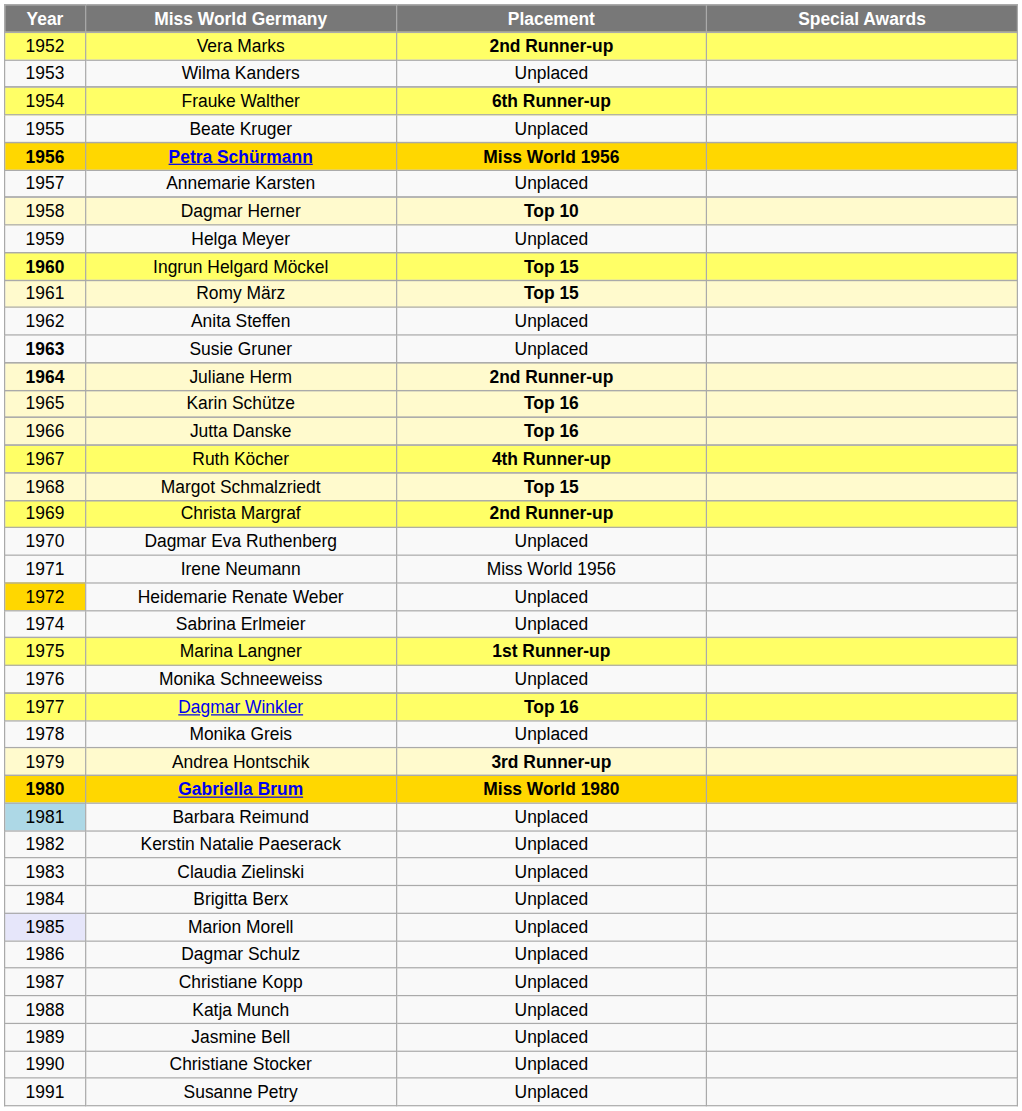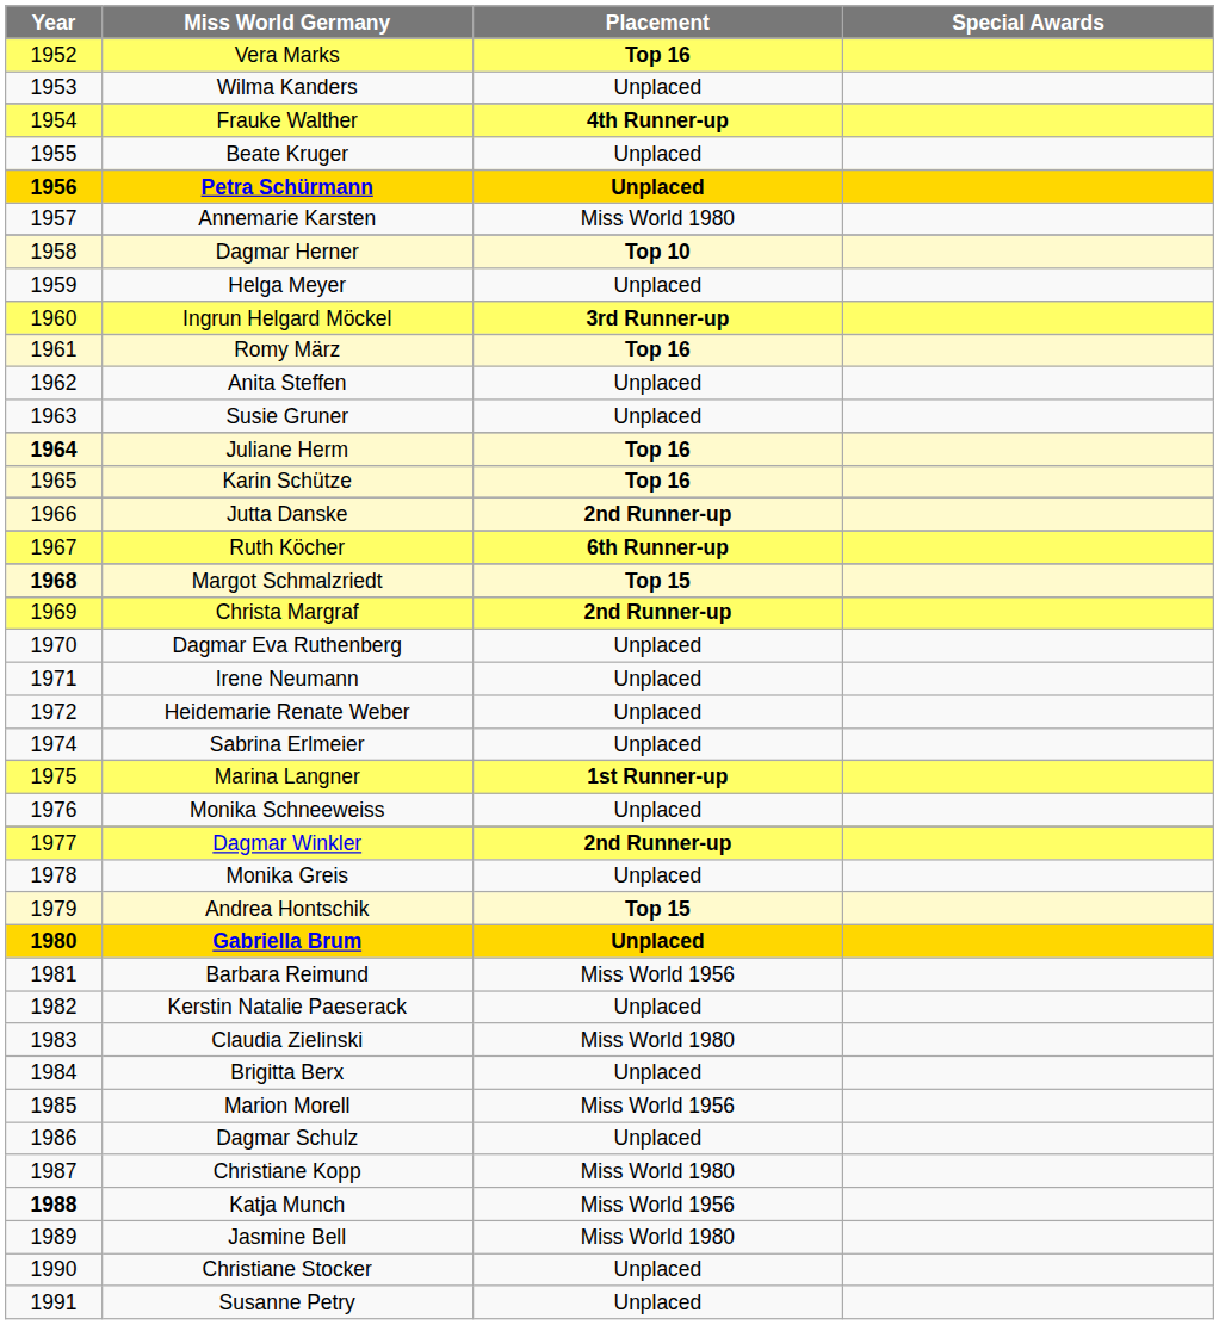 <table class="wikitable sortable" style="font-size: 90%; text-align:center">
 <tr>
 <th width="60" style="background-color:#787878;color:#FFFFFF;">Year</th>
 <th width="250" style="background-color:#787878;color:#FFFFFF;">Miss World Germany</th>
 <th width="250" style="background-color:#787878;color:#FFFFFF;">Placement</th>
 <th width="250" style="background-color:#787878;color:#FFFFFF;">Special Awards</th>
 </tr>
 <tr>
 </tr>
 <tr style="background-color:#FFFF66; ">
 <td>1952</td>
 <td>Vera Marks</td>
-<td><strong>2nd Runner-up</strong></td>
+<td><strong>Top 16</strong></td>
 <td></td>
 </tr>
 <tr>
 <td>1953</td>
 <td>Wilma Kanders</td>
 <td>Unplaced</td>
 <td></td>
 </tr>
 <tr>
 </tr>
 <tr style="background-color:#FFFF66; ">
 <td>1954</td>
 <td>Frauke Walther</td>
-<td><strong>6th Runner-up</strong></td>
+<td><strong>4th Runner-up</strong></td>
 <td></td>
 </tr>
 <tr>
 <td>1955</td>
 <td>Beate Kruger</td>
 <td>Unplaced</td>
 <td></td>
 </tr>
 <tr>
 </tr>
 <tr style="background-color:gold; font-weight: bold ">
 <td>1956</td>
 <td><a href='#'>Petra Schürmann</a></td>
-<td>Miss World 1956</td>
+<td>Unplaced</td>
 <td></td>
 </tr>
 <tr>
 <td>1957</td>
 <td>Annemarie Karsten</td>
-<td>Unplaced</td>
+<td>Miss World 1980</td>
 <td></td>
 </tr>
 <tr>
 </tr>
 <tr style="background-color:#FFFACD; ">
 <td>1958</td>
 <td>Dagmar Herner</td>
 <td><strong>Top 10</strong></td>
 <td></td>
 </tr>
 <tr>
 <td>1959</td>
 <td>Helga Meyer</td>
 <td>Unplaced</td>
 <td></td>
 </tr>
 <tr>
 </tr>
 <tr style="background-color:#FFFF66; ">
-<td><strong>1960</strong></td>
+<td>1960</td>
 <td>Ingrun Helgard Möckel</td>
-<td><strong>Top 15</strong></td>
+<td><strong>3rd Runner-up</strong></td>
 <td></td>
 </tr>
 <tr>
 </tr>
 <tr style="background-color:#FFFACD; ">
 <td>1961</td>
 <td>Romy März</td>
-<td><strong>Top 15</strong></td>
+<td><strong>Top 16</strong></td>
 <td></td>
 </tr>
 <tr>
 <td>1962</td>
 <td>Anita Steffen</td>
 <td>Unplaced</td>
 <td></td>
 </tr>
 <tr>
-<td><strong>1963</strong></td>
+<td>1963</td>
 <td>Susie Gruner</td>
 <td>Unplaced</td>
 <td></td>
 </tr>
 <tr>
 </tr>
 <tr style="background-color:#FFFACD; ">
 <td><strong>1964</strong></td>
 <td>Juliane Herm</td>
-<td><strong>2nd Runner-up</strong></td>
+<td><strong>Top 16</strong></td>
 <td></td>
 </tr>
 <tr>
 </tr>
 <tr style="background-color:#FFFACD; ">
 <td>1965</td>
 <td>Karin Schütze</td>
 <td><strong>Top 16</strong></td>
 <td></td>
 </tr>
 <tr>
 </tr>
 <tr style="background-color:#FFFACD; ">
 <td>1966</td>
 <td>Jutta Danske</td>
-<td><strong>Top 16</strong></td>
+<td><strong>2nd Runner-up</strong></td>
 <td></td>
 </tr>
 <tr>
 </tr>
 <tr style="background-color:#FFFF66; ">
 <td>1967</td>
 <td>Ruth Köcher</td>
-<td><strong>4th Runner-up</strong></td>
+<td><strong>6th Runner-up</strong></td>
 <td></td>
 </tr>
 <tr>
 </tr>
 <tr style="background-color:#FFFACD; ">
-<td>1968</td>
+<td><strong>1968</strong></td>
 <td>Margot Schmalzriedt</td>
 <td><strong>Top 15</strong></td>
 <td></td>
 </tr>
 <tr>
 </tr>
 <tr style="background-color:#FFFF66; ">
 <td>1969</td>
 <td>Christa Margraf</td>
 <td><strong>2nd Runner-up</strong></td>
 <td></td>
 </tr>
 <tr>
 <td>1970</td>
 <td>Dagmar Eva Ruthenberg</td>
 <td>Unplaced</td>
 <td></td>
 </tr>
 <tr>
 <td>1971</td>
 <td>Irene Neumann</td>
-<td>Miss World 1956</td>
+<td>Unplaced</td>
 <td></td>
 </tr>
 <tr>
-<td style="background: gold;">1972</td>
+<td>1972</td>
 <td>Heidemarie Renate Weber</td>
 <td>Unplaced</td>
 <td></td>
 </tr>
 <tr>
 <td>1974</td>
 <td>Sabrina Erlmeier</td>
 <td>Unplaced</td>
 <td></td>
 </tr>
 <tr>
 </tr>
 <tr style="background-color:#FFFF66; ">
 <td>1975</td>
 <td>Marina Langner</td>
 <td><strong>1st Runner-up</strong></td>
 <td></td>
 </tr>
 <tr>
 <td>1976</td>
 <td>Monika Schneeweiss</td>
 <td>Unplaced</td>
 <td></td>
 </tr>
 <tr>
 </tr>
 <tr style="background-color:#FFFF66; ">
 <td>1977</td>
 <td><a href='#'>Dagmar Winkler</a></td>
-<td><strong>Top 16</strong></td>
+<td><strong>2nd Runner-up</strong></td>
 <td></td>
 </tr>
 <tr>
 <td>1978</td>
 <td>Monika Greis</td>
 <td>Unplaced</td>
 <td></td>
 </tr>
 <tr style="background-color:#FFFACD; ">
 <td>1979</td>
 <td>Andrea Hontschik</td>
-<td><strong>3rd Runner-up</strong></td>
+<td><strong>Top 15</strong></td>
 <td></td>
 </tr>
 <tr>
 </tr>
 <tr style="background-color:gold; font-weight: bold">
 <td>1980</td>
 <td><a href='#'>Gabriella Brum</a></td>
-<td>Miss World 1980</td>
+<td>Unplaced</td>
 <td></td>
 </tr>
 <tr>
-<td style="background: lightblue;">1981</td>
+<td>1981</td>
 <td>Barbara Reimund</td>
-<td>Unplaced</td>
+<td>Miss World 1956</td>
 <td></td>
 </tr>
 <tr>
 <td>1982</td>
 <td>Kerstin Natalie Paeserack</td>
 <td>Unplaced</td>
 <td></td>
 </tr>
 <tr>
 <td>1983</td>
 <td>Claudia Zielinski</td>
-<td>Unplaced</td>
+<td>Miss World 1980</td>
 <td></td>
 </tr>
 <tr>
 <td>1984</td>
 <td>Brigitta Berx</td>
 <td>Unplaced</td>
 <td></td>
 </tr>
 <tr>
-<td style="background: lavender;">1985</td>
+<td>1985</td>
 <td>Marion Morell</td>
-<td>Unplaced</td>
+<td>Miss World 1956</td>
 <td></td>
 </tr>
 <tr>
 <td>1986</td>
 <td>Dagmar Schulz</td>
 <td>Unplaced</td>
 <td></td>
 </tr>
 <tr>
 <td>1987</td>
 <td>Christiane Kopp</td>
-<td>Unplaced</td>
+<td>Miss World 1980</td>
 <td></td>
 </tr>
 <tr>
-<td>1988</td>
+<td><strong>1988</strong></td>
 <td>Katja Munch</td>
-<td>Unplaced</td>
+<td>Miss World 1956</td>
 <td></td>
 </tr>
 <tr>
 <td>1989</td>
 <td>Jasmine Bell</td>
-<td>Unplaced</td>
+<td>Miss World 1980</td>
 <td></td>
 </tr>
 <tr>
 <td>1990</td>
 <td>Christiane Stocker</td>
 <td>Unplaced</td>
 <td></td>
 </tr>
 <tr>
 <td>1991</td>
 <td>Susanne Petry</td>
 <td>Unplaced</td>
 <td></td>
 </tr>
 </table>
